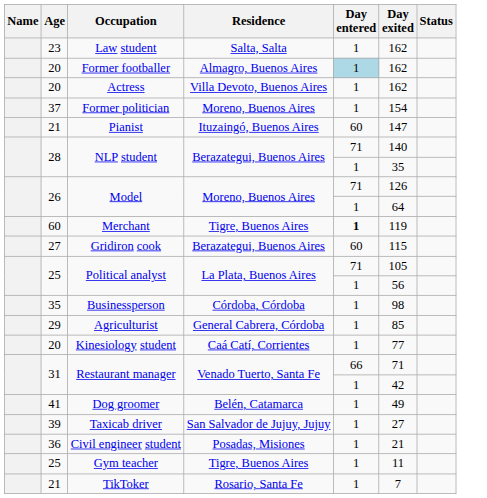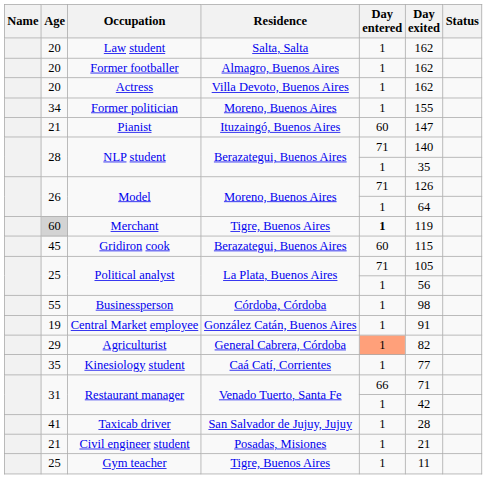 <table class="wikitable sortable" style="text-align:center;">
 <tr>
 <th scope="col">Name</th>
 <th scope="col">Age</th>
 <th scope="col" class="unsortable">Occupation</th>
 <th scope="col">Residence</th>
 <th scope="col" class="unsortable">Day<br>entered</th>
 <th scope="col">Day<br>exited</th>
 <th scope="col" class="unsortable">Status</th>
 </tr>
 <tr>
 <th scope="row"></th>
-<td>23</td>
+<td>20</td>
 <td><a href='#'>Law</a> <a href='#'>student</a></td>
 <td><a href='#'>Salta, Salta</a></td>
 <td>1</td>
 <td>162</td>
 <td></td>
 </tr>
 <tr>
 <th scope="row"></th>
 <td>20</td>
 <td><a href='#'>Former footballer</a></td>
 <td><a href='#'>Almagro, Buenos Aires</a></td>
-<td style="background: lightblue;">1</td>
+<td>1</td>
 <td>162</td>
 <td></td>
 </tr>
 <tr>
 <th scope="row"></th>
 <td>20</td>
 <td><a href='#'>Actress</a></td>
 <td><a href='#'>Villa Devoto, Buenos Aires</a></td>
 <td>1</td>
 <td>162</td>
 <td></td>
 </tr>
 <tr>
 <th scope="row"></th>
-<td>37</td>
+<td>34</td>
 <td><a href='#'>Former politician</a></td>
 <td><a href='#'>Moreno, Buenos Aires</a></td>
 <td>1</td>
-<td>154</td>
+<td>155</td>
 <td></td>
 </tr>
 <tr>
 <th scope="row"></th>
 <td>21</td>
 <td><a href='#'>Pianist</a></td>
 <td><a href='#'>Ituzaingó, Buenos Aires</a></td>
 <td>60</td>
 <td>147</td>
 <td></td>
 </tr>
 <tr>
 <th scope="row" rowspan="2"></th>
 <td rowspan="2">28</td>
 <td rowspan="2"><a href='#'>NLP</a> <a href='#'>student</a></td>
 <td rowspan="2"><a href='#'>Berazategui, Buenos Aires</a></td>
 <td>71</td>
 <td>140</td>
 <td></td>
 </tr>
 <tr>
 <td>1</td>
 <td>35</td>
 <td></td>
 </tr>
 <tr>
 <th scope="row" rowspan="2"></th>
 <td rowspan="2">26</td>
 <td rowspan="2"><a href='#'>Model</a></td>
 <td rowspan="2"><a href='#'>Moreno, Buenos Aires</a></td>
 <td>71</td>
 <td>126</td>
 <td></td>
 </tr>
 <tr>
 <td>1</td>
 <td>64</td>
 <td></td>
 </tr>
 <tr>
 <th scope="row"></th>
-<td>60</td>
+<td style="background: lightgrey;">60</td>
 <td><a href='#'>Merchant</a></td>
 <td><a href='#'>Tigre, Buenos Aires</a></td>
 <td><strong>1</strong></td>
 <td>119</td>
 <td></td>
 </tr>
 <tr>
 <th scope="row"></th>
-<td>27</td>
+<td>45</td>
 <td><a href='#'>Gridiron</a> <a href='#'>cook</a></td>
 <td><a href='#'>Berazategui, Buenos Aires</a></td>
 <td>60</td>
 <td>115</td>
 <td></td>
 </tr>
 <tr>
 <th scope="row" rowspan="2"></th>
 <td rowspan="2">25</td>
 <td rowspan="2"><a href='#'>Political analyst</a></td>
 <td rowspan="2"><a href='#'>La Plata, Buenos Aires</a></td>
 <td>71</td>
 <td>105</td>
 <td></td>
 </tr>
 <tr>
 <td>1</td>
 <td>56</td>
 <td></td>
 </tr>
 <tr>
 <th scope="row"></th>
-<td>35</td>
+<td>55</td>
 <td><a href='#'>Businessperson</a></td>
 <td><a href='#'>Córdoba, Córdoba</a></td>
 <td>1</td>
 <td>98</td>
 <td></td>
 </tr>
 <tr>
 <th scope="row"></th>
-<td>29</td>
-<td><a href='#'>Agriculturist</a></td>
-<td><a href='#'>General Cabrera, Córdoba</a></td>
+<td>19</td>
+<td><a href='#'>Central Market</a> <a href='#'>employee</a></td>
+<td><a href='#'>González Catán, Buenos Aires</a></td>
 <td>1</td>
-<td>85</td>
+<td>91</td>
 <td></td>
 </tr>
 <tr>
 <th scope="row"></th>
-<td>20</td>
+<td>29</td>
+<td><a href='#'>Agriculturist</a></td>
+<td><a href='#'>General Cabrera, Córdoba</a></td>
+<td style="background: lightsalmon;">1</td>
+<td>82</td>
+<td></td>
+</tr>
+<tr>
+<th scope="row"></th>
+<td>35</td>
 <td><a href='#'>Kinesiology</a> <a href='#'>student</a></td>
 <td><a href='#'>Caá Catí, Corrientes</a></td>
 <td>1</td>
 <td>77</td>
 <td></td>
 </tr>
 <tr>
 <th scope="row" rowspan="2"></th>
 <td rowspan="2">31</td>
 <td rowspan="2"><a href='#'>Restaurant manager</a></td>
 <td rowspan="2"><a href='#'>Venado Tuerto, Santa Fe</a></td>
 <td>66</td>
 <td>71</td>
 <td></td>
 </tr>
 <tr>
 <td>1</td>
 <td>42</td>
 <td></td>
 </tr>
 <tr>
 <th scope="row"></th>
 <td>41</td>
-<td><a href='#'>Dog groomer</a></td>
-<td><a href='#'>Belén, Catamarca</a></td>
+<td><a href='#'>Taxicab driver</a></td>
+<td><a href='#'>San Salvador de Jujuy, Jujuy</a></td>
 <td>1</td>
-<td>49</td>
+<td>28</td>
 <td></td>
 </tr>
 <tr>
 <th scope="row"></th>
-<td>39</td>
-<td><a href='#'>Taxicab driver</a></td>
-<td><a href='#'>San Salvador de Jujuy, Jujuy</a></td>
-<td>1</td>
-<td>27</td>
-<td></td>
-</tr>
-<tr>
-<th scope="row"></th>
-<td>36</td>
+<td>21</td>
 <td><a href='#'>Civil engineer</a> <a href='#'>student</a></td>
 <td><a href='#'>Posadas, Misiones</a></td>
 <td>1</td>
 <td>21</td>
 <td></td>
 </tr>
 <tr>
 <th scope="row"></th>
 <td>25</td>
 <td><a href='#'>Gym teacher</a></td>
 <td><a href='#'>Tigre, Buenos Aires</a></td>
 <td>1</td>
 <td>11</td>
 <td></td>
 </tr>
-<tr>
-<th scope="row"></th>
-<td>21</td>
-<td><a href='#'>TikToker</a></td>
-<td><a href='#'>Rosario, Santa Fe</a></td>
-<td>1</td>
-<td>7</td>
-<td></td>
-</tr>
 </table>
